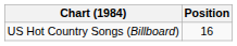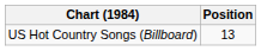 <table class="wikitable">
 <tr>
 <th>Chart (1984)</th>
 <th>Position</th>
 </tr>
 <tr>
 <td>US Hot Country Songs (<em>Billboard</em>)</td>
-<td align="center">16</td>
+<td align="center">13</td>
 </tr>
 </table>
